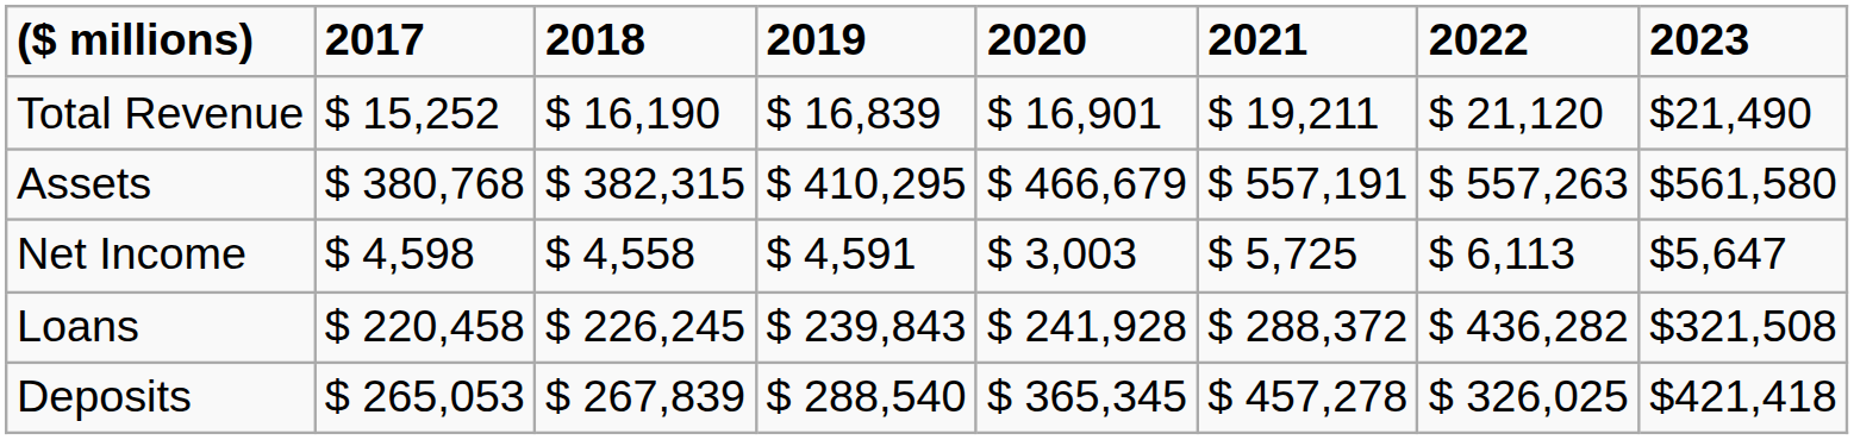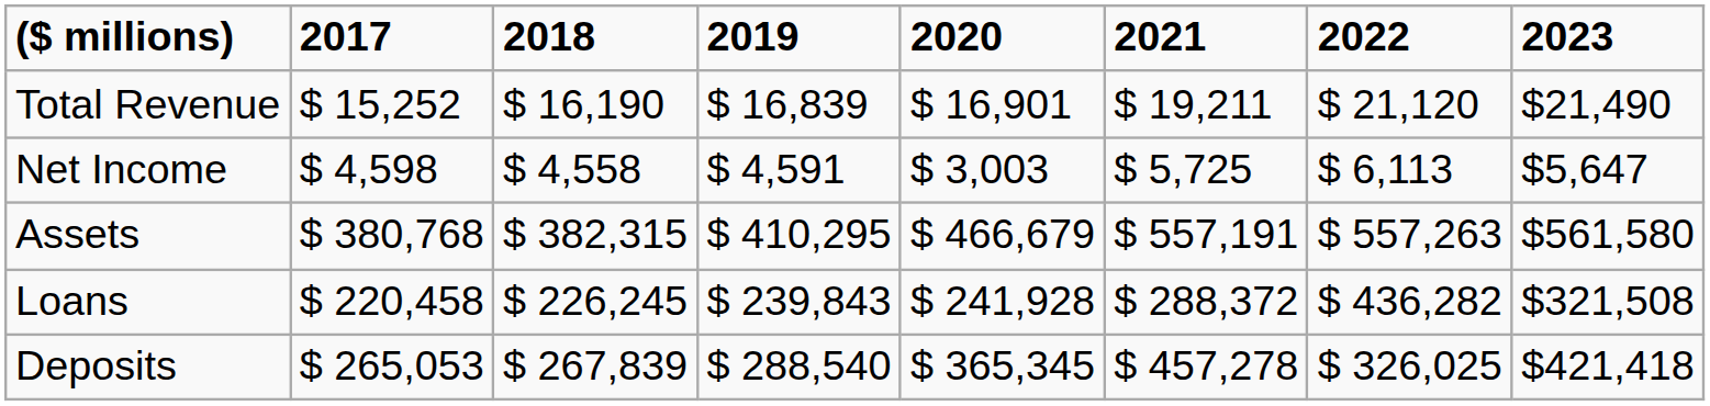 <table class="wikitable">
 <tr>
 <td><strong>($ millions)</strong></td>
 <td><strong>2017</strong></td>
 <td><strong>2018</strong></td>
 <td><strong>2019</strong></td>
 <td><strong>2020</strong></td>
 <td><strong>2021</strong></td>
 <td><strong>2022</strong></td>
 <td><strong>2023</strong></td>
 </tr>
 <tr>
 <td>Total Revenue</td>
 <td>$ 15,252</td>
 <td>$ 16,190</td>
 <td>$ 16,839</td>
 <td>$ 16,901</td>
 <td>$ 19,211</td>
 <td>$ 21,120</td>
 <td>$21,490</td>
 </tr>
 <tr>
+<td>Net Income</td>
+<td>$ 4,598</td>
+<td>$ 4,558</td>
+<td>$ 4,591</td>
+<td>$ 3,003</td>
+<td>$ 5,725</td>
+<td>$ 6,113</td>
+<td>$5,647</td>
+</tr>
+<tr>
 <td>Assets</td>
 <td>$ 380,768</td>
 <td>$ 382,315</td>
 <td>$ 410,295</td>
 <td>$ 466,679</td>
 <td>$ 557,191</td>
 <td>$ 557,263</td>
 <td>$561,580</td>
-</tr>
-<tr>
-<td>Net Income</td>
-<td>$ 4,598</td>
-<td>$ 4,558</td>
-<td>$ 4,591</td>
-<td>$ 3,003</td>
-<td>$ 5,725</td>
-<td>$ 6,113</td>
-<td>$5,647</td>
 </tr>
 <tr>
 <td>Loans</td>
 <td>$ 220,458</td>
 <td>$ 226,245</td>
 <td>$ 239,843</td>
 <td>$ 241,928</td>
 <td>$ 288,372</td>
 <td>$ 436,282</td>
 <td>$321,508</td>
 </tr>
 <tr>
 <td>Deposits</td>
 <td>$ 265,053</td>
 <td>$ 267,839</td>
 <td>$ 288,540</td>
 <td>$ 365,345</td>
 <td>$ 457,278</td>
 <td>$ 326,025</td>
 <td>$421,418</td>
 </tr>
 </table>
